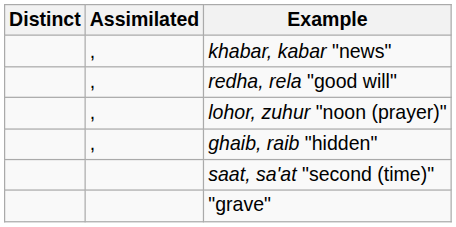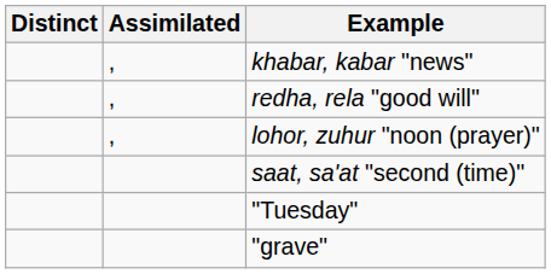 <table class="wikitable">
 <tr>
 <th>Distinct</th>
 <th>Assimilated</th>
 <th>Example</th>
 </tr>
 <tr>
 <td></td>
 <td>, </td>
 <td><em>khabar, kabar</em> "news"</td>
 </tr>
 <tr>
 <td></td>
 <td>, </td>
 <td><em>redha, rela</em> "good will"</td>
 </tr>
 <tr>
 <td></td>
 <td>, </td>
 <td><em>lohor, zuhur</em> "noon (prayer)"</td>
 </tr>
 <tr>
 <td></td>
-<td>, </td>
-<td><em>ghaib, raib</em> "hidden"</td>
+<td></td>
+<td><em>saat, sa'at</em> "second (time)"</td>
 </tr>
 <tr>
 <td></td>
 <td></td>
-<td><em>saat, sa'at</em> "second (time)"</td>
+<td> "Tuesday"</td>
 </tr>
 <tr>
 <td></td>
 <td></td>
 <td> "grave"</td>
 </tr>
 </table>
